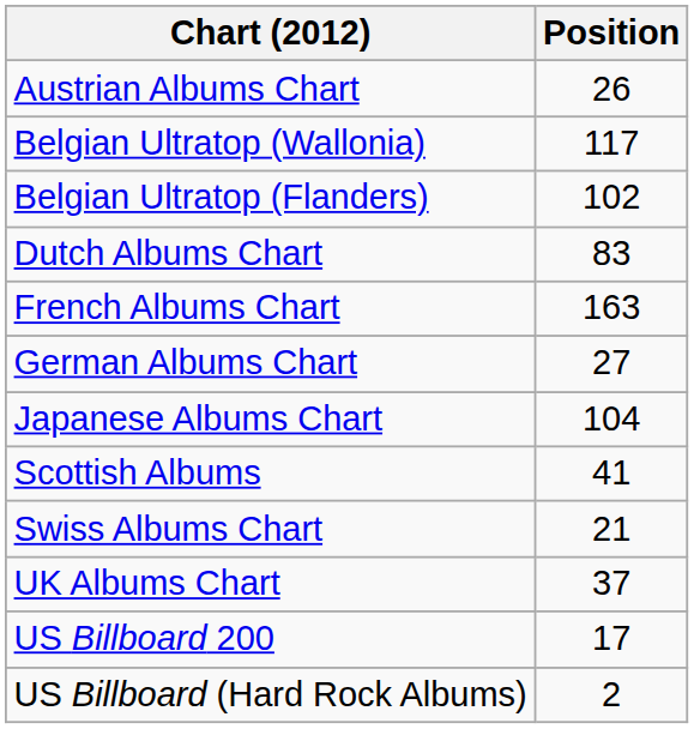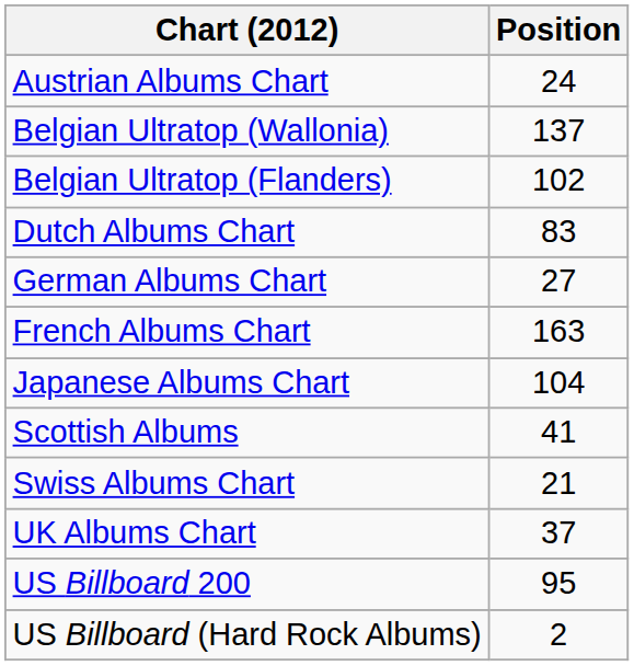 <table class="wikitable">
 <tr>
 <th>Chart (2012)</th>
 <th>Position</th>
 </tr>
 <tr>
 <td><a href='#'>Austrian Albums Chart</a></td>
-<td style="text-align:center;">26</td>
+<td style="text-align:center;">24</td>
 </tr>
 <tr>
 <td><a href='#'>Belgian Ultratop (Wallonia)</a></td>
-<td style="text-align:center;">117</td>
+<td style="text-align:center;">137</td>
 </tr>
 <tr>
 <td><a href='#'>Belgian Ultratop (Flanders)</a></td>
 <td style="text-align:center;">102</td>
 </tr>
 <tr>
 <td><a href='#'>Dutch Albums Chart</a></td>
 <td style="text-align:center;">83</td>
 </tr>
 <tr>
+<td><a href='#'>German Albums Chart</a></td>
+<td style="text-align:center;">27</td>
+</tr>
+<tr>
 <td><a href='#'>French Albums Chart</a></td>
 <td style="text-align:center;">163</td>
-</tr>
-<tr>
-<td><a href='#'>German Albums Chart</a></td>
-<td style="text-align:center;">27</td>
 </tr>
 <tr>
 <td><a href='#'>Japanese Albums Chart</a></td>
 <td style="text-align:center;">104</td>
 </tr>
 <tr>
 <td><a href='#'>Scottish Albums</a></td>
 <td align="center">41</td>
 </tr>
 <tr>
 <td><a href='#'>Swiss Albums Chart</a></td>
 <td style="text-align:center;">21</td>
 </tr>
 <tr>
 <td><a href='#'>UK Albums Chart</a></td>
 <td style="text-align:center;">37</td>
 </tr>
 <tr>
 <td><a href='#'>US <em>Billboard</em> 200</a></td>
-<td style="text-align:center;">17</td>
+<td style="text-align:center;">95</td>
 </tr>
 <tr>
 <td>US <em>Billboard</em> (Hard Rock Albums)</td>
 <td style="text-align:center;">2</td>
 </tr>
 </table>
